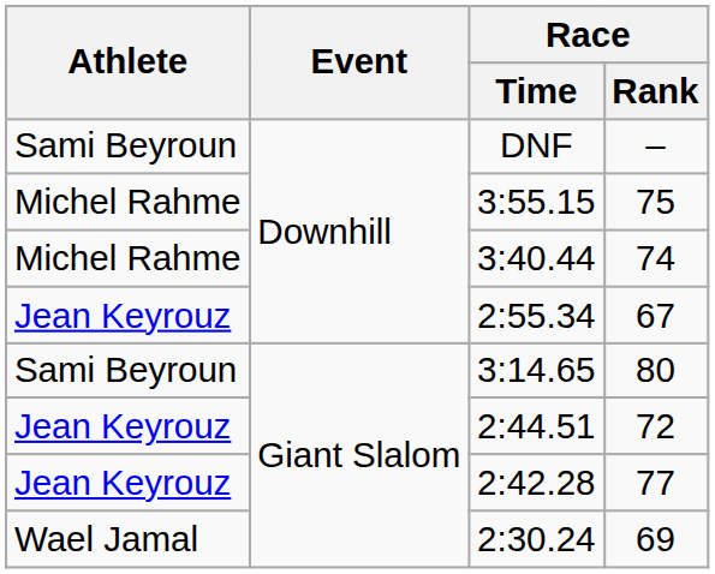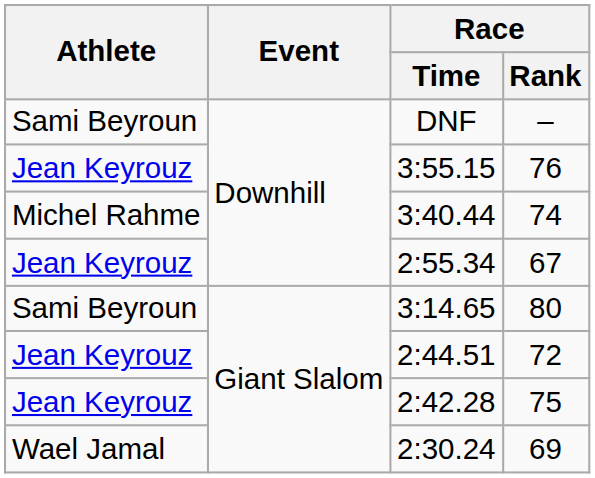 <table class="wikitable" style="font-size:90%">
 <tr>
 <th rowspan="2">Athlete</th>
 <th rowspan="2">Event</th>
 <th colspan="2">Race</th>
 </tr>
 <tr>
 <th>Time</th>
 <th>Rank</th>
 </tr>
 <tr>
 <td>Sami Beyroun</td>
 <td rowspan="4">Downhill</td>
 <td align="center">DNF</td>
 <td align="center">–</td>
 </tr>
 <tr>
-<td>Michel Rahme</td>
+<td><a href='#'>Jean Keyrouz</a></td>
 <td align="center">3:55.15</td>
-<td align="center">75</td>
+<td align="center">76</td>
 </tr>
 <tr>
 <td>Michel Rahme</td>
 <td align="center">3:40.44</td>
 <td align="center">74</td>
 </tr>
 <tr>
 <td><a href='#'>Jean Keyrouz</a></td>
 <td align="center">2:55.34</td>
 <td align="center">67</td>
 </tr>
 <tr>
 <td>Sami Beyroun</td>
 <td rowspan="4">Giant Slalom</td>
 <td align="center">3:14.65</td>
 <td align="center">80</td>
 </tr>
 <tr>
 <td><a href='#'>Jean Keyrouz</a></td>
 <td align="center">2:44.51</td>
 <td align="center">72</td>
 </tr>
 <tr>
 <td><a href='#'>Jean Keyrouz</a></td>
 <td align="center">2:42.28</td>
-<td align="center">77</td>
+<td align="center">75</td>
 </tr>
 <tr>
 <td>Wael Jamal</td>
 <td align="center">2:30.24</td>
 <td align="center">69</td>
 </tr>
 </table>
